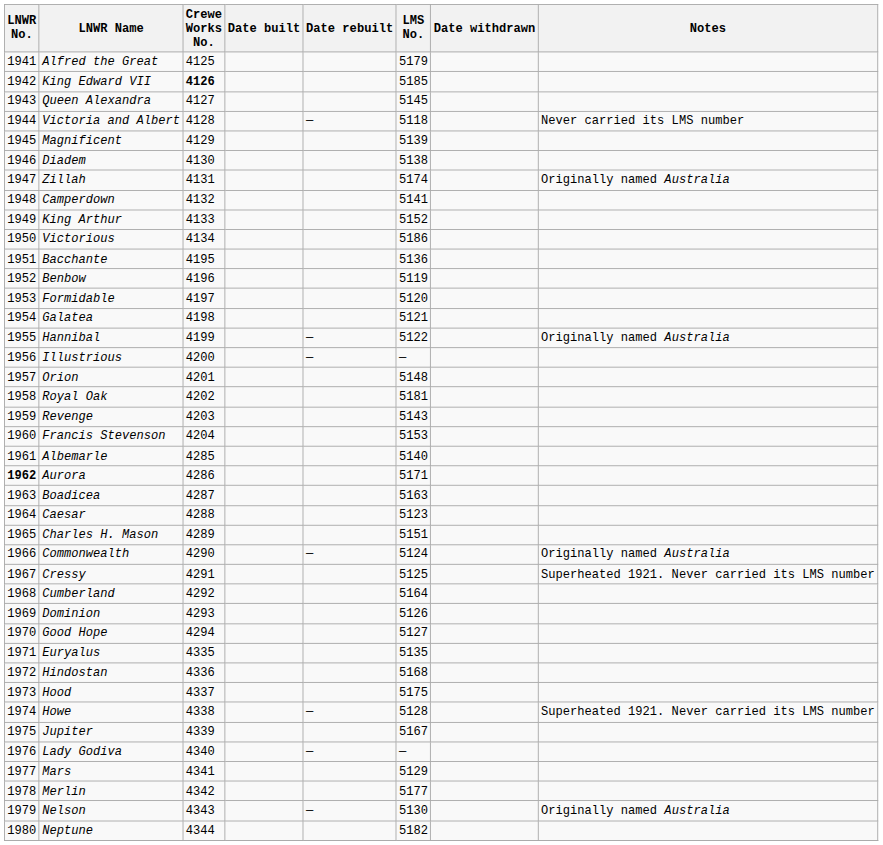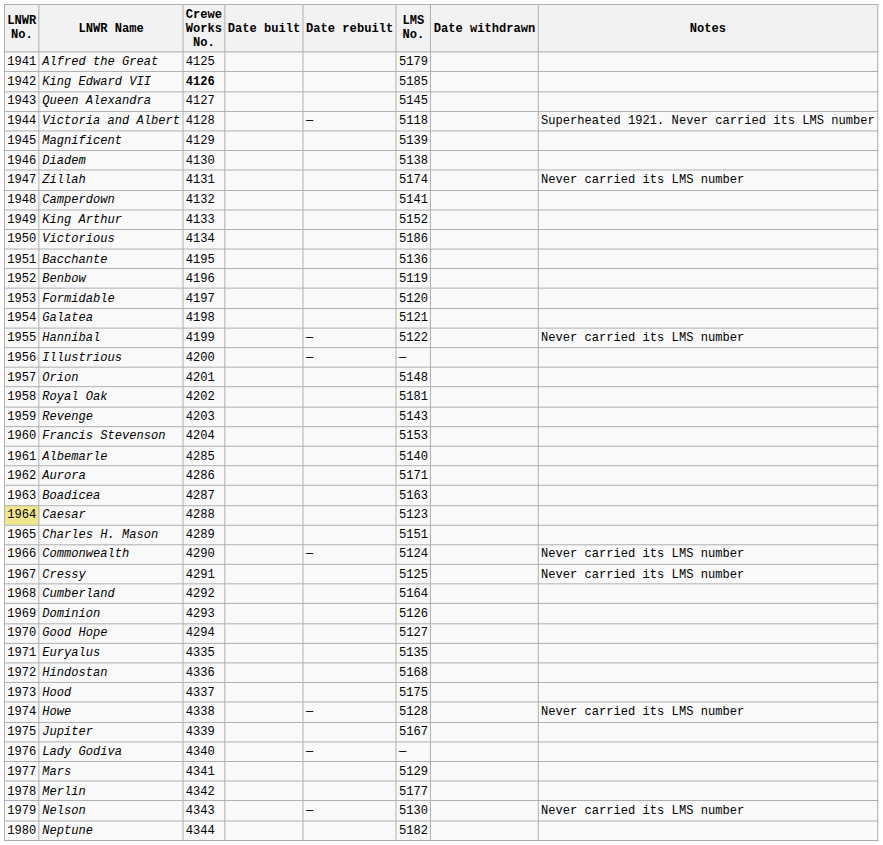 <table class="wikitable sortable collapsible collapsed">
 <tr>
 <th>LNWR<br>No.</th>
 <th>LNWR Name</th>
 <th>Crewe<br>Works<br>No.</th>
 <th>Date built</th>
 <th>Date rebuilt</th>
 <th>LMS<br>No.</th>
 <th>Date withdrawn</th>
 <th>Notes</th>
 </tr>
 <tr>
 <td>1941</td>
 <td><em>Alfred the Great</em></td>
 <td>4125</td>
 <td></td>
 <td></td>
 <td>5179</td>
 <td></td>
 <td></td>
 </tr>
 <tr>
 <td>1942</td>
 <td><em>King Edward VII</em></td>
 <td><strong>4126</strong></td>
 <td></td>
 <td></td>
 <td>5185</td>
 <td></td>
 <td></td>
 </tr>
 <tr>
 <td>1943</td>
 <td><em>Queen Alexandra</em></td>
 <td>4127</td>
 <td></td>
 <td></td>
 <td>5145</td>
 <td></td>
 <td></td>
 </tr>
 <tr>
 <td>1944</td>
 <td><em>Victoria and Albert</em></td>
 <td>4128</td>
 <td></td>
 <td>—</td>
 <td>5118</td>
 <td></td>
-<td>Never carried its LMS number</td>
+<td>Superheated 1921. Never carried its LMS number</td>
 </tr>
 <tr>
 <td>1945</td>
 <td><em>Magnificent</em></td>
 <td>4129</td>
 <td></td>
 <td></td>
 <td>5139</td>
 <td></td>
 <td></td>
 </tr>
 <tr>
 <td>1946</td>
 <td><em>Diadem</em></td>
 <td>4130</td>
 <td></td>
 <td></td>
 <td>5138</td>
 <td></td>
 <td></td>
 </tr>
 <tr>
 <td>1947</td>
 <td><em>Zillah</em></td>
 <td>4131</td>
 <td></td>
 <td></td>
 <td>5174</td>
 <td></td>
-<td>Originally named <em>Australia</em></td>
+<td>Never carried its LMS number</td>
 </tr>
 <tr>
 <td>1948</td>
 <td><em>Camperdown</em></td>
 <td>4132</td>
 <td></td>
 <td></td>
 <td>5141</td>
 <td></td>
 <td></td>
 </tr>
 <tr>
 <td>1949</td>
 <td><em>King Arthur</em></td>
 <td>4133</td>
 <td></td>
 <td></td>
 <td>5152</td>
 <td></td>
 <td></td>
 </tr>
 <tr>
 <td>1950</td>
 <td><em>Victorious</em></td>
 <td>4134</td>
 <td></td>
 <td></td>
 <td>5186</td>
 <td></td>
 <td></td>
 </tr>
 <tr>
 <td>1951</td>
 <td><em>Bacchante</em></td>
 <td>4195</td>
 <td></td>
 <td></td>
 <td>5136</td>
 <td></td>
 <td></td>
 </tr>
 <tr>
 <td>1952</td>
 <td><em>Benbow</em></td>
 <td>4196</td>
 <td></td>
 <td></td>
 <td>5119</td>
 <td></td>
 <td></td>
 </tr>
 <tr>
 <td>1953</td>
 <td><em>Formidable</em></td>
 <td>4197</td>
 <td></td>
 <td></td>
 <td>5120</td>
 <td></td>
 <td></td>
 </tr>
 <tr>
 <td>1954</td>
 <td><em>Galatea</em></td>
 <td>4198</td>
 <td></td>
 <td></td>
 <td>5121</td>
 <td></td>
 <td></td>
 </tr>
 <tr>
 <td>1955</td>
 <td><em>Hannibal</em></td>
 <td>4199</td>
 <td></td>
 <td>—</td>
 <td>5122</td>
 <td></td>
-<td>Originally named <em>Australia</em></td>
+<td>Never carried its LMS number</td>
 </tr>
 <tr>
 <td>1956</td>
 <td><em>Illustrious</em></td>
 <td>4200</td>
 <td></td>
 <td>—</td>
 <td>—</td>
 <td></td>
 <td></td>
 </tr>
 <tr>
 <td>1957</td>
 <td><em>Orion</em></td>
 <td>4201</td>
 <td></td>
 <td></td>
 <td>5148</td>
 <td></td>
 <td></td>
 </tr>
 <tr>
 <td>1958</td>
 <td><em>Royal Oak</em></td>
 <td>4202</td>
 <td></td>
 <td></td>
 <td>5181</td>
 <td></td>
 <td></td>
 </tr>
 <tr>
 <td>1959</td>
 <td><em>Revenge</em></td>
 <td>4203</td>
 <td></td>
 <td></td>
 <td>5143</td>
 <td></td>
 <td></td>
 </tr>
 <tr>
 <td>1960</td>
 <td><em>Francis Stevenson</em></td>
 <td>4204</td>
 <td></td>
 <td></td>
 <td>5153</td>
 <td></td>
 <td></td>
 </tr>
 <tr>
 <td>1961</td>
 <td><em>Albemarle</em></td>
 <td>4285</td>
 <td></td>
 <td></td>
 <td>5140</td>
 <td></td>
 <td></td>
 </tr>
 <tr>
-<td><strong>1962</strong></td>
+<td>1962</td>
 <td><em>Aurora</em></td>
 <td>4286</td>
 <td></td>
 <td></td>
 <td>5171</td>
 <td></td>
 <td></td>
 </tr>
 <tr>
 <td>1963</td>
 <td><em>Boadicea</em></td>
 <td>4287</td>
 <td></td>
 <td></td>
 <td>5163</td>
 <td></td>
 <td></td>
 </tr>
 <tr>
-<td>1964</td>
+<td style="background: khaki;">1964</td>
 <td><em>Caesar</em></td>
 <td>4288</td>
 <td></td>
 <td></td>
 <td>5123</td>
 <td></td>
 <td></td>
 </tr>
 <tr>
 <td>1965</td>
 <td><em>Charles H. Mason</em></td>
 <td>4289</td>
 <td></td>
 <td></td>
 <td>5151</td>
 <td></td>
 <td></td>
 </tr>
 <tr>
 <td>1966</td>
 <td><em>Commonwealth</em></td>
 <td>4290</td>
 <td></td>
 <td>—</td>
 <td>5124</td>
 <td></td>
-<td>Originally named <em>Australia</em></td>
+<td>Never carried its LMS number</td>
 </tr>
 <tr>
 <td>1967</td>
 <td><em>Cressy</em></td>
 <td>4291</td>
 <td></td>
 <td></td>
 <td>5125</td>
 <td></td>
-<td>Superheated 1921. Never carried its LMS number</td>
+<td>Never carried its LMS number</td>
 </tr>
 <tr>
 <td>1968</td>
 <td><em>Cumberland</em></td>
 <td>4292</td>
 <td></td>
 <td></td>
 <td>5164</td>
 <td></td>
 <td></td>
 </tr>
 <tr>
 <td>1969</td>
 <td><em>Dominion</em></td>
 <td>4293</td>
 <td></td>
 <td></td>
 <td>5126</td>
 <td></td>
 <td></td>
 </tr>
 <tr>
 <td>1970</td>
 <td><em>Good Hope</em></td>
 <td>4294</td>
 <td></td>
 <td></td>
 <td>5127</td>
 <td></td>
 <td></td>
 </tr>
 <tr>
 <td>1971</td>
 <td><em>Euryalus</em></td>
 <td>4335</td>
 <td></td>
 <td></td>
 <td>5135</td>
 <td></td>
 <td></td>
 </tr>
 <tr>
 <td>1972</td>
 <td><em>Hindostan</em></td>
 <td>4336</td>
 <td></td>
 <td></td>
 <td>5168</td>
 <td></td>
 <td></td>
 </tr>
 <tr>
 <td>1973</td>
 <td><em>Hood</em></td>
 <td>4337</td>
 <td></td>
 <td></td>
 <td>5175</td>
 <td></td>
 <td></td>
 </tr>
 <tr>
 <td>1974</td>
 <td><em>Howe</em></td>
 <td>4338</td>
 <td></td>
 <td>—</td>
 <td>5128</td>
 <td></td>
-<td>Superheated 1921. Never carried its LMS number</td>
+<td>Never carried its LMS number</td>
 </tr>
 <tr>
 <td>1975</td>
 <td><em>Jupiter</em></td>
 <td>4339</td>
 <td></td>
 <td></td>
 <td>5167</td>
 <td></td>
 <td></td>
 </tr>
 <tr>
 <td>1976</td>
 <td><em>Lady Godiva</em></td>
 <td>4340</td>
 <td></td>
 <td>—</td>
 <td>—</td>
 <td></td>
 <td></td>
 </tr>
 <tr>
 <td>1977</td>
 <td><em>Mars</em></td>
 <td>4341</td>
 <td></td>
 <td></td>
 <td>5129</td>
 <td></td>
 <td></td>
 </tr>
 <tr>
 <td>1978</td>
 <td><em>Merlin</em></td>
 <td>4342</td>
 <td></td>
 <td></td>
 <td>5177</td>
 <td></td>
 <td></td>
 </tr>
 <tr>
 <td>1979</td>
 <td><em>Nelson</em></td>
 <td>4343</td>
 <td></td>
 <td>—</td>
 <td>5130</td>
 <td></td>
-<td>Originally named <em>Australia</em></td>
+<td>Never carried its LMS number</td>
 </tr>
 <tr>
 <td>1980</td>
 <td><em>Neptune</em></td>
 <td>4344</td>
 <td></td>
 <td></td>
 <td>5182</td>
 <td></td>
 <td></td>
 </tr>
 <tr>
 </tr>
 </table>
